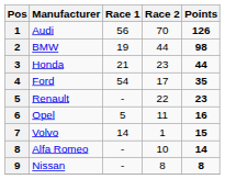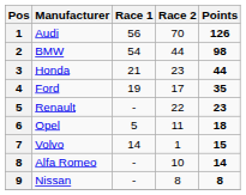 <table class="wikitable" style="font-size:85%">
 <tr>
 <th>Pos</th>
 <th>Manufacturer</th>
 <th>Race 1</th>
 <th>Race 2</th>
 <th>Points</th>
 </tr>
 <tr>
 <th>1</th>
 <td> <a href='#'>Audi</a></td>
 <td align="center">56</td>
 <td align="center">70</td>
 <td align="center"><strong>126</strong></td>
 </tr>
 <tr>
 <th>2</th>
 <td> <a href='#'>BMW</a></td>
-<td align="center">19</td>
+<td align="center">54</td>
 <td align="center">44</td>
 <td align="center"><strong>98</strong></td>
 </tr>
 <tr>
 <th>3</th>
 <td> <a href='#'>Honda</a></td>
 <td align="center">21</td>
 <td align="center">23</td>
 <td align="center"><strong>44</strong></td>
 </tr>
 <tr>
 <th>4</th>
 <td> <a href='#'>Ford</a></td>
-<td align="center">54</td>
+<td align="center">19</td>
 <td align="center">17</td>
 <td align="center"><strong>35</strong></td>
 </tr>
 <tr>
 <th>5</th>
 <td> <a href='#'>Renault</a></td>
 <td align="center">-</td>
 <td align="center">22</td>
 <td align="center"><strong>23</strong></td>
 </tr>
 <tr>
 <th>6</th>
 <td> <a href='#'>Opel</a></td>
 <td align="center">5</td>
 <td align="center">11</td>
-<td align="center"><strong>16</strong></td>
+<td align="center"><strong>18</strong></td>
 </tr>
 <tr>
 <th>7</th>
 <td> <a href='#'>Volvo</a></td>
 <td align="center">14</td>
 <td align="center">1</td>
 <td align="center"><strong>15</strong></td>
 </tr>
 <tr>
 <th>8</th>
 <td> <a href='#'>Alfa Romeo</a></td>
 <td align="center">-</td>
 <td align="center">10</td>
 <td align="center"><strong>14</strong></td>
 </tr>
 <tr>
 <th>9</th>
 <td> <a href='#'>Nissan</a></td>
 <td align="center">-</td>
 <td align="center">8</td>
 <td align="center"><strong>8</strong></td>
 </tr>
 <tr>
 </tr>
 </table>
